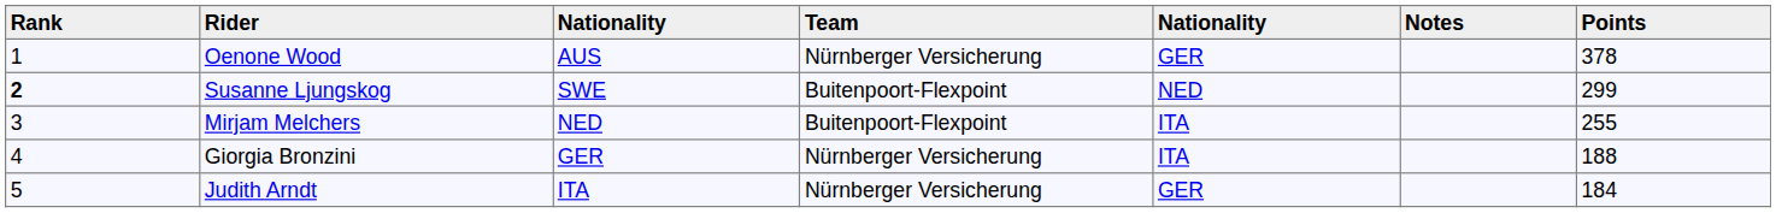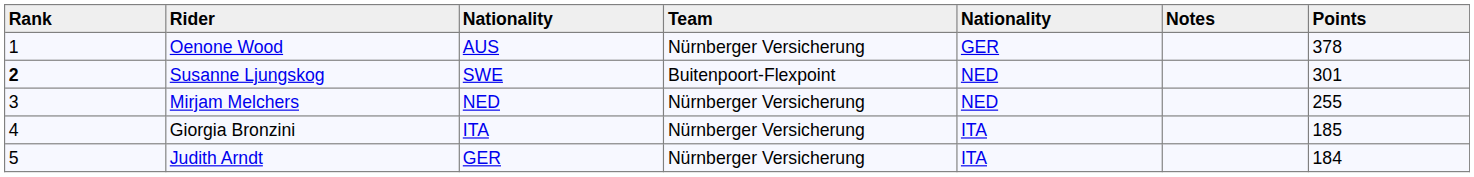 <table width="100%" bgcolor="#f7f8ff" cellpadding="3" cellspacing="0" border="1" style="font-size: 95%; border: gray solid 1px; border-collapse: collapse;">
 <tr bgcolor="#efefef">
 <td width="11%"><strong>Rank</strong></td>
 <td width="20%"><strong>Rider</strong></td>
 <td width="14%"><strong>Nationality</strong></td>
 <td width="20%"><strong>Team</strong></td>
 <td width="14%"><strong>Nationality</strong></td>
 <td width="10 "><strong>Notes</strong></td>
 <td width="11%"><strong>Points</strong></td>
 </tr>
 <tr>
 <td>1</td>
 <td><a href='#'>Oenone Wood</a></td>
 <td><a href='#'>AUS</a></td>
 <td>Nürnberger Versicherung</td>
 <td><a href='#'>GER</a></td>
 <td></td>
 <td>378</td>
 </tr>
 <tr>
 <td><strong>2</strong></td>
 <td><a href='#'>Susanne Ljungskog</a></td>
 <td><a href='#'>SWE</a></td>
 <td>Buitenpoort-Flexpoint</td>
 <td><a href='#'>NED</a></td>
 <td></td>
-<td>299</td>
+<td>301</td>
 </tr>
 <tr>
 <td>3</td>
 <td><a href='#'>Mirjam Melchers</a></td>
 <td><a href='#'>NED</a></td>
-<td>Buitenpoort-Flexpoint</td>
-<td><a href='#'>ITA</a></td>
+<td>Nürnberger Versicherung</td>
+<td><a href='#'>NED</a></td>
 <td></td>
 <td>255</td>
 </tr>
 <tr>
 <td>4</td>
 <td>Giorgia Bronzini</td>
+<td><a href='#'>ITA</a></td>
+<td>Nürnberger Versicherung</td>
+<td><a href='#'>ITA</a></td>
+<td></td>
+<td>185</td>
+</tr>
+<tr>
+<td>5</td>
+<td><a href='#'>Judith Arndt</a></td>
 <td><a href='#'>GER</a></td>
 <td>Nürnberger Versicherung</td>
 <td><a href='#'>ITA</a></td>
 <td></td>
-<td>188</td>
-</tr>
-<tr>
-<td>5</td>
-<td><a href='#'>Judith Arndt</a></td>
-<td><a href='#'>ITA</a></td>
-<td>Nürnberger Versicherung</td>
-<td><a href='#'>GER</a></td>
-<td></td>
 <td>184</td>
 </tr>
 </table>
